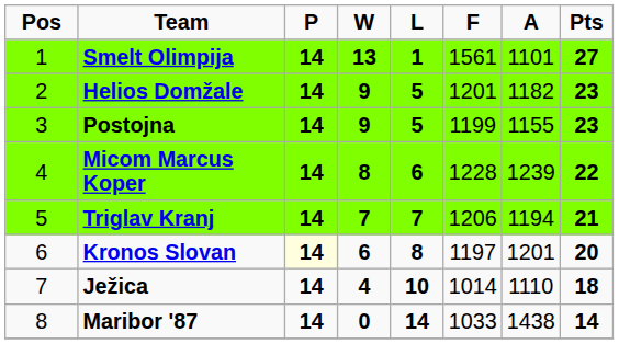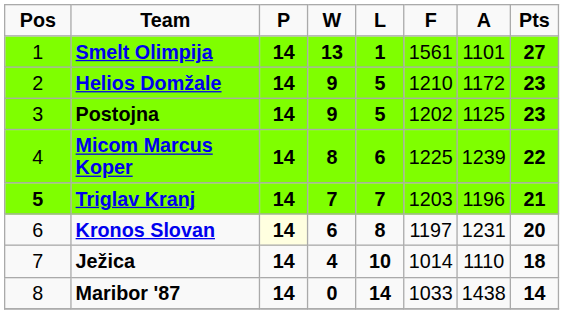 <table class="wikitable sortable" style="text-align: center; font-size:95%">
 <tr>
 <td width="44"><strong>Pos</strong></td>
 <td width="138"><strong>Team</strong></td>
 <td width="30"><strong>P</strong></td>
 <td width="30"><strong>W</strong></td>
 <td width="30"><strong>L</strong></td>
 <td width="30"><strong>F</strong></td>
 <td width="30"><strong>A</strong></td>
 <td width="30"><strong>Pts</strong></td>
 </tr>
 <tr bgcolor="7fff00">
 <td>1</td>
 <td align="left"><strong><a href='#'>Smelt Olimpija</a></strong></td>
 <td><strong>14</strong></td>
 <td><strong>13</strong></td>
 <td><strong>1</strong></td>
 <td>1561</td>
 <td>1101</td>
 <td><strong>27</strong></td>
 </tr>
 <tr bgcolor="7fff00">
 <td>2</td>
 <td align="left"><strong><a href='#'>Helios Domžale</a></strong></td>
 <td><strong>14</strong></td>
 <td><strong>9</strong></td>
 <td><strong>5</strong></td>
-<td>1201</td>
-<td>1182</td>
+<td>1210</td>
+<td>1172</td>
 <td><strong>23</strong></td>
 </tr>
 <tr bgcolor="7fff00">
 <td>3</td>
 <td align="left"><strong>Postojna</strong></td>
 <td><strong>14</strong></td>
 <td><strong>9</strong></td>
 <td><strong>5</strong></td>
-<td>1199</td>
-<td>1155</td>
+<td>1202</td>
+<td>1125</td>
 <td><strong>23</strong></td>
 </tr>
 <tr bgcolor="7fff00">
 <td>4</td>
 <td align="left"><strong><a href='#'>Micom Marcus Koper</a></strong></td>
 <td><strong>14</strong></td>
 <td><strong>8</strong></td>
 <td><strong>6</strong></td>
-<td>1228</td>
+<td>1225</td>
 <td>1239</td>
 <td><strong>22</strong></td>
 </tr>
 <tr bgcolor="7fff00">
-<td>5</td>
+<td><strong>5</strong></td>
 <td align="left"><strong><a href='#'>Triglav Kranj</a></strong></td>
 <td><strong>14</strong></td>
 <td><strong>7</strong></td>
 <td><strong>7</strong></td>
-<td>1206</td>
-<td>1194</td>
+<td>1203</td>
+<td>1196</td>
 <td><strong>21</strong></td>
 </tr>
 <tr>
 <td>6</td>
 <td align="left"><strong><a href='#'>Kronos Slovan</a></strong></td>
 <td style="background: lightyellow;"><strong>14</strong></td>
 <td><strong>6</strong></td>
 <td><strong>8</strong></td>
 <td>1197</td>
-<td>1201</td>
+<td>1231</td>
 <td><strong>20</strong></td>
 </tr>
 <tr>
 <td>7</td>
 <td align="left"><strong>Ježica</strong></td>
 <td><strong>14</strong></td>
 <td><strong>4</strong></td>
 <td><strong>10</strong></td>
 <td>1014</td>
 <td>1110</td>
 <td><strong>18</strong></td>
 </tr>
 <tr>
 <td>8</td>
 <td align="left"><strong>Maribor '87</strong></td>
 <td><strong>14</strong></td>
 <td><strong>0</strong></td>
 <td><strong>14</strong></td>
 <td>1033</td>
 <td>1438</td>
 <td><strong>14</strong></td>
 </tr>
 <tr>
 </tr>
 </table>
